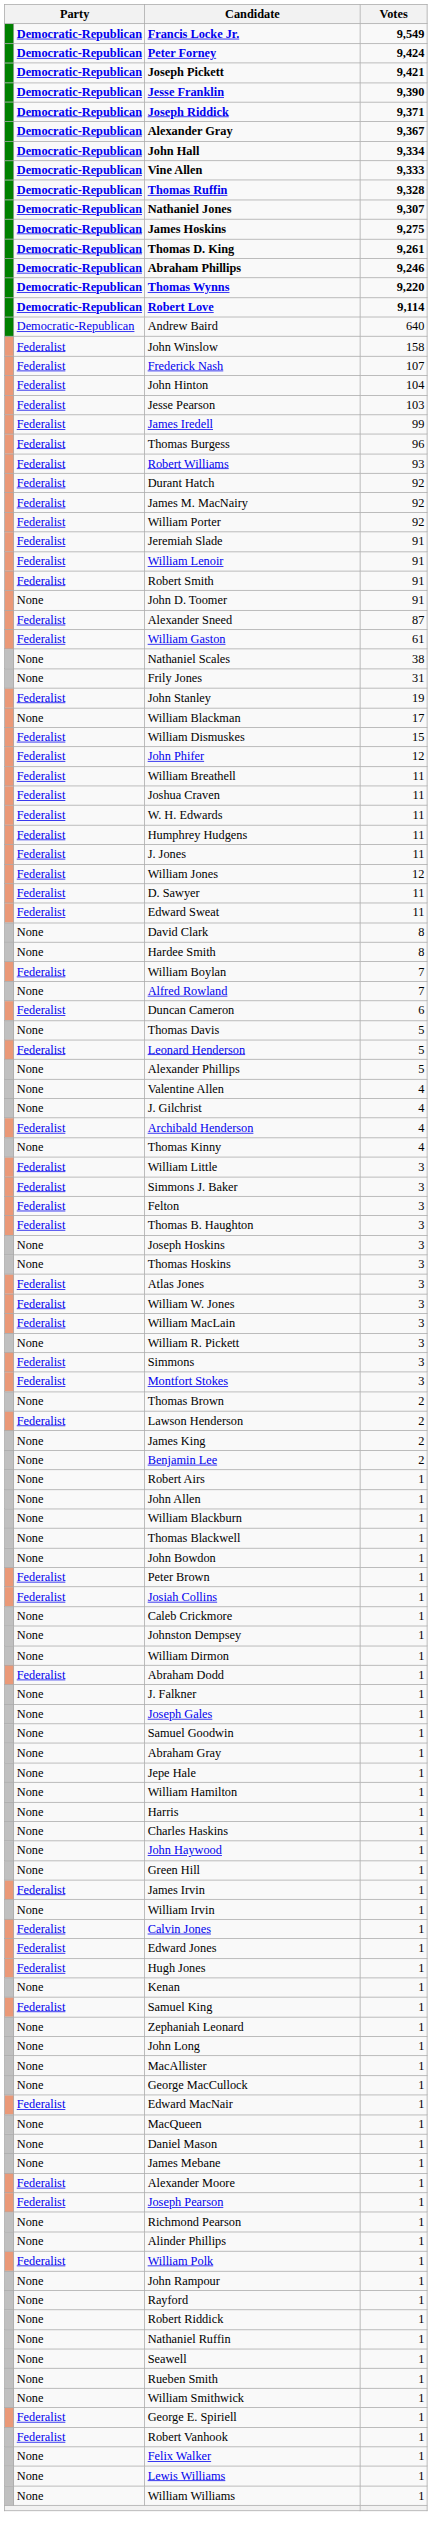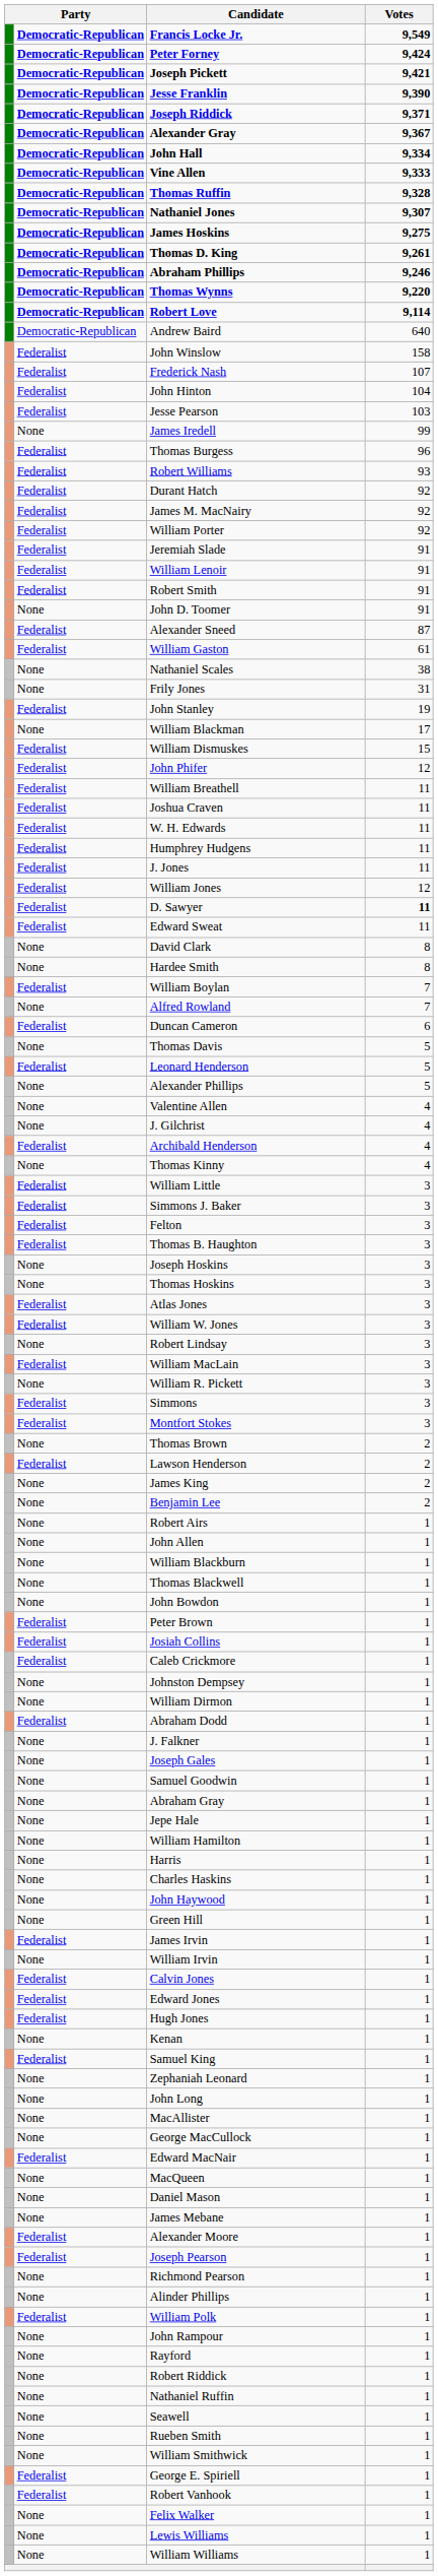 <table class=wikitable>
 <tr>
 <th colspan=2 style="width: 130px">Party</th>
 <th style="width: 17em">Candidate</th>
 <th style="width: 5em">Votes</th>
 </tr>
 <tr>
 <td style="background-color:#008000; width:5px;"></td>
 <td><strong><a href='#'>Democratic-Republican</a></strong></td>
 <td><strong><a href='#'>Francis Locke Jr.</a></strong></td>
 <td align=right><strong>9,549</strong></td>
 </tr>
 <tr>
 <td style="background-color:#008000; width:5px;"></td>
 <td><strong><a href='#'>Democratic-Republican</a></strong></td>
 <td><strong><a href='#'>Peter Forney</a></strong></td>
 <td align=right><strong>9,424</strong></td>
 </tr>
 <tr>
 <td style="background-color:#008000; width:5px;"></td>
 <td><strong><a href='#'>Democratic-Republican</a></strong></td>
 <td><strong>Joseph Pickett</strong></td>
 <td align=right><strong>9,421</strong></td>
 </tr>
 <tr>
 <td style="background-color:#008000; width:5px;"></td>
 <td><strong><a href='#'>Democratic-Republican</a></strong></td>
 <td><strong><a href='#'>Jesse Franklin</a></strong></td>
 <td align=right><strong>9,390</strong></td>
 </tr>
 <tr>
 <td style="background-color:#008000; width:5px;"></td>
 <td><strong><a href='#'>Democratic-Republican</a></strong></td>
 <td><strong><a href='#'>Joseph Riddick</a></strong></td>
 <td align=right><strong>9,371</strong></td>
 </tr>
 <tr>
 <td style="background-color:#008000; width:5px;"></td>
 <td><strong><a href='#'>Democratic-Republican</a></strong></td>
 <td><strong>Alexander Gray</strong></td>
 <td align=right><strong>9,367</strong></td>
 </tr>
 <tr>
 <td style="background-color:#008000; width:5px;"></td>
 <td><strong><a href='#'>Democratic-Republican</a></strong></td>
 <td><strong>John Hall</strong></td>
 <td align=right><strong>9,334</strong></td>
 </tr>
 <tr>
 <td style="background-color:#008000; width:5px;"></td>
 <td><strong><a href='#'>Democratic-Republican</a></strong></td>
 <td><strong>Vine Allen</strong></td>
 <td align=right><strong>9,333</strong></td>
 </tr>
 <tr>
 <td style="background-color:#008000; width:5px;"></td>
 <td><strong><a href='#'>Democratic-Republican</a></strong></td>
 <td><strong><a href='#'>Thomas Ruffin</a></strong></td>
 <td align=right><strong>9,328</strong></td>
 </tr>
 <tr>
 <td style="background-color:#008000; width:5px;"></td>
 <td><strong><a href='#'>Democratic-Republican</a></strong></td>
 <td><strong>Nathaniel Jones</strong></td>
 <td align=right><strong>9,307</strong></td>
 </tr>
 <tr>
 <td style="background-color:#008000; width:5px;"></td>
 <td><strong><a href='#'>Democratic-Republican</a></strong></td>
 <td><strong>James Hoskins</strong></td>
 <td align=right><strong>9,275</strong></td>
 </tr>
 <tr>
 <td style="background-color:#008000; width:5px;"></td>
 <td><strong><a href='#'>Democratic-Republican</a></strong></td>
 <td><strong>Thomas D. King</strong></td>
 <td align=right><strong>9,261</strong></td>
 </tr>
 <tr>
 <td style="background-color:#008000; width:5px;"></td>
 <td><strong><a href='#'>Democratic-Republican</a></strong></td>
 <td><strong>Abraham Phillips</strong></td>
 <td align=right><strong>9,246</strong></td>
 </tr>
 <tr>
 <td style="background-color:#008000; width:5px;"></td>
 <td><strong><a href='#'>Democratic-Republican</a></strong></td>
 <td><strong><a href='#'>Thomas Wynns</a></strong></td>
 <td align=right><strong>9,220</strong></td>
 </tr>
 <tr>
 <td style="background-color:#008000; width:5px;"></td>
 <td><strong><a href='#'>Democratic-Republican</a></strong></td>
 <td><strong><a href='#'>Robert Love</a></strong></td>
 <td align=right><strong>9,114</strong></td>
 </tr>
 <tr>
 <td style="background-color:#008000; width:5px;"></td>
 <td><a href='#'>Democratic-Republican</a></td>
 <td>Andrew Baird</td>
 <td align=right>640</td>
 </tr>
 <tr>
 <td style="background-color:#EA9978"></td>
 <td><a href='#'>Federalist</a></td>
 <td>John Winslow</td>
 <td align=right>158</td>
 </tr>
 <tr>
 <td style="background-color:#EA9978"></td>
 <td><a href='#'>Federalist</a></td>
 <td><a href='#'>Frederick Nash</a></td>
 <td align=right>107</td>
 </tr>
 <tr>
 <td style="background-color:#EA9978"></td>
 <td><a href='#'>Federalist</a></td>
 <td>John Hinton</td>
 <td align=right>104</td>
 </tr>
 <tr>
 <td style="background-color:#EA9978"></td>
 <td><a href='#'>Federalist</a></td>
 <td>Jesse Pearson</td>
 <td align=right>103</td>
 </tr>
 <tr>
 <td style="background-color:#EA9978"></td>
-<td><a href='#'>Federalist</a></td>
+<td>None</td>
 <td><a href='#'>James Iredell</a></td>
 <td align=right>99</td>
 </tr>
 <tr>
 <td style="background-color:#EA9978"></td>
 <td><a href='#'>Federalist</a></td>
 <td>Thomas Burgess</td>
 <td align=right>96</td>
 </tr>
 <tr>
 <td style="background-color:#EA9978"></td>
 <td><a href='#'>Federalist</a></td>
 <td><a href='#'>Robert Williams</a></td>
 <td align=right>93</td>
 </tr>
 <tr>
 <td style="background-color:#EA9978"></td>
 <td><a href='#'>Federalist</a></td>
 <td>Durant Hatch</td>
 <td align=right>92</td>
 </tr>
 <tr>
 <td style="background-color:#EA9978"></td>
 <td><a href='#'>Federalist</a></td>
 <td>James M. MacNairy</td>
 <td align=right>92</td>
 </tr>
 <tr>
 <td style="background-color:#EA9978"></td>
 <td><a href='#'>Federalist</a></td>
 <td>William Porter</td>
 <td align=right>92</td>
 </tr>
 <tr>
 <td style="background-color:#EA9978"></td>
 <td><a href='#'>Federalist</a></td>
 <td>Jeremiah Slade</td>
 <td align=right>91</td>
 </tr>
 <tr>
 <td style="background-color:#EA9978"></td>
 <td><a href='#'>Federalist</a></td>
 <td><a href='#'>William Lenoir</a></td>
 <td align=right>91</td>
 </tr>
 <tr>
 <td style="background-color:#EA9978"></td>
 <td><a href='#'>Federalist</a></td>
 <td>Robert Smith</td>
 <td align=right>91</td>
 </tr>
 <tr>
 <td style="background-color:#EA9978"></td>
 <td>None</td>
 <td>John D. Toomer</td>
 <td align=right>91</td>
 </tr>
 <tr>
 <td style="background-color:#EA9978"></td>
 <td><a href='#'>Federalist</a></td>
 <td>Alexander Sneed</td>
 <td align=right>87</td>
 </tr>
 <tr>
 <td style="background-color:#EA9978"></td>
 <td><a href='#'>Federalist</a></td>
 <td><a href='#'>William Gaston</a></td>
 <td align=right>61</td>
 </tr>
 <tr>
 <td style="background-color:#C0C0C0"></td>
 <td>None</td>
 <td>Nathaniel Scales</td>
 <td align=right>38</td>
 </tr>
 <tr>
 <td style="background-color:#C0C0C0"></td>
 <td>None</td>
 <td>Frily Jones</td>
 <td align=right>31</td>
 </tr>
 <tr>
 <td style="background-color:#EA9978"></td>
 <td><a href='#'>Federalist</a></td>
 <td>John Stanley</td>
 <td align=right>19</td>
 </tr>
 <tr>
 <td style="background-color:#EA9978"></td>
 <td>None</td>
 <td>William Blackman</td>
 <td align=right>17</td>
 </tr>
 <tr>
 <td style="background-color:#EA9978"></td>
 <td><a href='#'>Federalist</a></td>
 <td>William Dismuskes</td>
 <td align=right>15</td>
 </tr>
 <tr>
 <td style="background-color:#EA9978"></td>
 <td><a href='#'>Federalist</a></td>
 <td><a href='#'>John Phifer</a></td>
 <td align=right>12</td>
 </tr>
 <tr>
 <td style="background-color:#EA9978"></td>
 <td><a href='#'>Federalist</a></td>
 <td>William Breathell</td>
 <td align=right>11</td>
 </tr>
 <tr>
 <td style="background-color:#EA9978"></td>
 <td><a href='#'>Federalist</a></td>
 <td>Joshua Craven</td>
 <td align=right>11</td>
 </tr>
 <tr>
 <td style="background-color:#EA9978"></td>
 <td><a href='#'>Federalist</a></td>
 <td>W. H. Edwards</td>
 <td align=right>11</td>
 </tr>
 <tr>
 <td style="background-color:#EA9978"></td>
 <td><a href='#'>Federalist</a></td>
 <td>Humphrey Hudgens</td>
 <td align=right>11</td>
 </tr>
 <tr>
 <td style="background-color:#EA9978"></td>
 <td><a href='#'>Federalist</a></td>
 <td>J. Jones</td>
 <td align=right>11</td>
 </tr>
 <tr>
 <td style="background-color:#EA9978"></td>
 <td><a href='#'>Federalist</a></td>
 <td>William Jones</td>
 <td align=right>12</td>
 </tr>
 <tr>
 <td style="background-color:#EA9978"></td>
 <td><a href='#'>Federalist</a></td>
 <td>D. Sawyer</td>
-<td align=right>11</td>
+<td align=right><strong>11</strong></td>
 </tr>
 <tr>
 <td style="background-color:#EA9978"></td>
 <td><a href='#'>Federalist</a></td>
 <td>Edward Sweat</td>
 <td align=right>11</td>
 </tr>
 <tr>
 <td style="background-color:#C0C0C0"></td>
 <td>None</td>
 <td>David Clark</td>
 <td align=right>8</td>
 </tr>
 <tr>
 <td style="background-color:#C0C0C0"></td>
 <td>None</td>
 <td>Hardee Smith</td>
 <td align=right>8</td>
 </tr>
 <tr>
 <td style="background-color:#EA9978"></td>
 <td><a href='#'>Federalist</a></td>
 <td>William Boylan</td>
 <td align=right>7</td>
 </tr>
 <tr>
 <td style="background-color:#C0C0C0"></td>
 <td>None</td>
 <td><a href='#'>Alfred Rowland</a></td>
 <td align=right>7</td>
 </tr>
 <tr>
 <td style="background-color:#EA9978"></td>
 <td><a href='#'>Federalist</a></td>
 <td>Duncan Cameron</td>
 <td align=right>6</td>
 </tr>
 <tr>
 <td style="background-color:#C0C0C0"></td>
 <td>None</td>
 <td>Thomas Davis</td>
 <td align=right>5</td>
 </tr>
 <tr>
 <td style="background-color:#EA9978"></td>
 <td><a href='#'>Federalist</a></td>
 <td><a href='#'>Leonard Henderson</a></td>
 <td align=right>5</td>
 </tr>
 <tr>
 <td style="background-color:#C0C0C0"></td>
 <td>None</td>
 <td>Alexander Phillips</td>
 <td align=right>5</td>
 </tr>
 <tr>
 <td style="background-color:#C0C0C0"></td>
 <td>None</td>
 <td>Valentine Allen</td>
 <td align=right>4</td>
 </tr>
 <tr>
 <td style="background-color:#C0C0C0"></td>
 <td>None</td>
 <td>J. Gilchrist</td>
 <td align=right>4</td>
 </tr>
 <tr>
 <td style="background-color:#EA9978"></td>
 <td><a href='#'>Federalist</a></td>
 <td><a href='#'>Archibald Henderson</a></td>
 <td align=right>4</td>
 </tr>
 <tr>
 <td style="background-color:#C0C0C0"></td>
 <td>None</td>
 <td>Thomas Kinny</td>
 <td align=right>4</td>
 </tr>
 <tr>
 <td style="background-color:#EA9978"></td>
 <td><a href='#'>Federalist</a></td>
 <td>William Little</td>
 <td align=right>3</td>
 </tr>
 <tr>
 <td style="background-color:#EA9978"></td>
 <td><a href='#'>Federalist</a></td>
 <td>Simmons J. Baker</td>
 <td align=right>3</td>
 </tr>
 <tr>
 <td style="background-color:#EA9978"></td>
 <td><a href='#'>Federalist</a></td>
 <td>Felton</td>
 <td align=right>3</td>
 </tr>
 <tr>
 <td style="background-color:#EA9978"></td>
 <td><a href='#'>Federalist</a></td>
 <td>Thomas B. Haughton</td>
 <td align=right>3</td>
 </tr>
 <tr>
 <td style="background-color:#C0C0C0"></td>
 <td>None</td>
 <td>Joseph Hoskins</td>
 <td align=right>3</td>
 </tr>
 <tr>
 <td style="background-color:#C0C0C0"></td>
 <td>None</td>
 <td>Thomas Hoskins</td>
 <td align=right>3</td>
 </tr>
 <tr>
 <td style="background-color:#EA9978"></td>
 <td><a href='#'>Federalist</a></td>
 <td>Atlas Jones</td>
 <td align=right>3</td>
 </tr>
 <tr>
 <td style="background-color:#EA9978"></td>
 <td><a href='#'>Federalist</a></td>
 <td>William W. Jones</td>
 <td align=right>3</td>
 </tr>
 <tr>
+<td style="background-color:#C0C0C0"></td>
+<td>None</td>
+<td>Robert Lindsay</td>
+<td align=right>3</td>
+</tr>
+<tr>
 <td style="background-color:#EA9978"></td>
 <td><a href='#'>Federalist</a></td>
 <td>William MacLain</td>
 <td align=right>3</td>
 </tr>
 <tr>
 <td style="background-color:#C0C0C0"></td>
 <td>None</td>
 <td>William R. Pickett</td>
 <td align=right>3</td>
 </tr>
 <tr>
 <td style="background-color:#EA9978"></td>
 <td><a href='#'>Federalist</a></td>
 <td>Simmons</td>
 <td align=right>3</td>
 </tr>
 <tr>
 <td style="background-color:#EA9978"></td>
 <td><a href='#'>Federalist</a></td>
 <td><a href='#'>Montfort Stokes</a></td>
 <td align=right>3</td>
 </tr>
 <tr>
 <td style="background-color:#C0C0C0"></td>
 <td>None</td>
 <td>Thomas Brown</td>
 <td align=right>2</td>
 </tr>
 <tr>
 <td style="background-color:#EA9978"></td>
 <td><a href='#'>Federalist</a></td>
 <td>Lawson Henderson</td>
 <td align=right>2</td>
 </tr>
 <tr>
 <td style="background-color:#C0C0C0"></td>
 <td>None</td>
 <td>James King</td>
 <td align=right>2</td>
 </tr>
 <tr>
 <td style="background-color:#C0C0C0"></td>
 <td>None</td>
 <td><a href='#'>Benjamin Lee</a></td>
 <td align=right>2</td>
 </tr>
 <tr>
 <td style="background-color:#C0C0C0"></td>
 <td>None</td>
 <td>Robert Airs</td>
 <td align=right>1</td>
 </tr>
 <tr>
 <td style="background-color:#C0C0C0"></td>
 <td>None</td>
 <td>John Allen</td>
 <td align=right>1</td>
 </tr>
 <tr>
 <td style="background-color:#C0C0C0"></td>
 <td>None</td>
 <td>William Blackburn</td>
 <td align=right>1</td>
 </tr>
 <tr>
 <td style="background-color:#C0C0C0"></td>
 <td>None</td>
 <td>Thomas Blackwell</td>
 <td align=right>1</td>
 </tr>
 <tr>
 <td style="background-color:#C0C0C0"></td>
 <td>None</td>
 <td>John Bowdon</td>
 <td align=right>1</td>
 </tr>
 <tr>
 <td style="background-color:#EA9978"></td>
 <td><a href='#'>Federalist</a></td>
 <td>Peter Brown</td>
 <td align=right>1</td>
 </tr>
 <tr>
 <td style="background-color:#EA9978"></td>
 <td><a href='#'>Federalist</a></td>
 <td><a href='#'>Josiah Collins</a></td>
 <td align=right>1</td>
 </tr>
 <tr>
 <td style="background-color:#C0C0C0"></td>
-<td>None</td>
+<td><a href='#'>Federalist</a></td>
 <td>Caleb Crickmore</td>
 <td align=right>1</td>
 </tr>
 <tr>
 <td style="background-color:#C0C0C0"></td>
 <td>None</td>
 <td>Johnston Dempsey</td>
 <td align=right>1</td>
 </tr>
 <tr>
 <td style="background-color:#C0C0C0"></td>
 <td>None</td>
 <td>William Dirmon</td>
 <td align=right>1</td>
 </tr>
 <tr>
 <td style="background-color:#EA9978"></td>
 <td><a href='#'>Federalist</a></td>
 <td>Abraham Dodd</td>
 <td align=right>1</td>
 </tr>
 <tr>
 <td style="background-color:#C0C0C0"></td>
 <td>None</td>
 <td>J. Falkner</td>
 <td align=right>1</td>
 </tr>
 <tr>
 <td style="background-color:#C0C0C0"></td>
 <td>None</td>
 <td><a href='#'>Joseph Gales</a></td>
 <td align=right>1</td>
 </tr>
 <tr>
 <td style="background-color:#C0C0C0"></td>
 <td>None</td>
 <td>Samuel Goodwin</td>
 <td align=right>1</td>
 </tr>
 <tr>
 <td style="background-color:#C0C0C0"></td>
 <td>None</td>
 <td>Abraham Gray</td>
 <td align=right>1</td>
 </tr>
 <tr>
 <td style="background-color:#C0C0C0"></td>
 <td>None</td>
 <td>Jepe Hale</td>
 <td align=right>1</td>
 </tr>
 <tr>
 <td style="background-color:#C0C0C0"></td>
 <td>None</td>
 <td>William Hamilton</td>
 <td align=right>1</td>
 </tr>
 <tr>
 <td style="background-color:#C0C0C0"></td>
 <td>None</td>
 <td>Harris</td>
 <td align=right>1</td>
 </tr>
 <tr>
 <td style="background-color:#C0C0C0"></td>
 <td>None</td>
 <td>Charles Haskins</td>
 <td align=right>1</td>
 </tr>
 <tr>
 <td style="background-color:#C0C0C0"></td>
 <td>None</td>
 <td><a href='#'>John Haywood</a></td>
 <td align=right>1</td>
 </tr>
 <tr>
 <td style="background-color:#C0C0C0"></td>
 <td>None</td>
 <td>Green Hill</td>
 <td align=right>1</td>
 </tr>
 <tr>
 <td style="background-color:#EA9978"></td>
 <td><a href='#'>Federalist</a></td>
 <td>James Irvin</td>
 <td align=right>1</td>
 </tr>
 <tr>
 <td style="background-color:#C0C0C0"></td>
 <td>None</td>
 <td>William Irvin</td>
 <td align=right>1</td>
 </tr>
 <tr>
 <td style="background-color:#EA9978"></td>
 <td><a href='#'>Federalist</a></td>
 <td><a href='#'>Calvin Jones</a></td>
 <td align=right>1</td>
 </tr>
 <tr>
 <td style="background-color:#EA9978"></td>
 <td><a href='#'>Federalist</a></td>
 <td>Edward Jones</td>
 <td align=right>1</td>
 </tr>
 <tr>
 <td style="background-color:#EA9978"></td>
 <td><a href='#'>Federalist</a></td>
 <td>Hugh Jones</td>
 <td align=right>1</td>
 </tr>
 <tr>
 <td style="background-color:#C0C0C0"></td>
 <td>None</td>
 <td>Kenan</td>
 <td align=right>1</td>
 </tr>
 <tr>
 <td style="background-color:#EA9978"></td>
 <td><a href='#'>Federalist</a></td>
 <td>Samuel King</td>
 <td align=right>1</td>
 </tr>
 <tr>
 <td style="background-color:#C0C0C0"></td>
 <td>None</td>
 <td>Zephaniah Leonard</td>
 <td align=right>1</td>
 </tr>
 <tr>
 <td style="background-color:#C0C0C0"></td>
 <td>None</td>
 <td>John Long</td>
 <td align=right>1</td>
 </tr>
 <tr>
 <td style="background-color:#C0C0C0"></td>
 <td>None</td>
 <td>MacAllister</td>
 <td align=right>1</td>
 </tr>
 <tr>
 <td style="background-color:#C0C0C0"></td>
 <td>None</td>
 <td>George MacCullock</td>
 <td align=right>1</td>
 </tr>
 <tr>
 <td style="background-color:#EA9978"></td>
 <td><a href='#'>Federalist</a></td>
 <td>Edward MacNair</td>
 <td align=right>1</td>
 </tr>
 <tr>
 <td style="background-color:#C0C0C0"></td>
 <td>None</td>
 <td>MacQueen</td>
 <td align=right>1</td>
 </tr>
 <tr>
 <td style="background-color:#C0C0C0"></td>
 <td>None</td>
 <td>Daniel Mason</td>
 <td align=right>1</td>
 </tr>
 <tr>
 <td style="background-color:#C0C0C0"></td>
 <td>None</td>
 <td>James Mebane</td>
 <td align=right>1</td>
 </tr>
 <tr>
 <td style="background-color:#EA9978"></td>
 <td><a href='#'>Federalist</a></td>
 <td>Alexander Moore</td>
 <td align=right>1</td>
 </tr>
 <tr>
 <td style="background-color:#EA9978"></td>
 <td><a href='#'>Federalist</a></td>
 <td><a href='#'>Joseph Pearson</a></td>
 <td align=right>1</td>
 </tr>
 <tr>
 <td style="background-color:#C0C0C0"></td>
 <td>None</td>
 <td>Richmond Pearson</td>
 <td align=right>1</td>
 </tr>
 <tr>
 <td style="background-color:#C0C0C0"></td>
 <td>None</td>
 <td>Alinder Phillips</td>
 <td align=right>1</td>
 </tr>
 <tr>
 <td style="background-color:#EA9978"></td>
 <td><a href='#'>Federalist</a></td>
 <td><a href='#'>William Polk</a></td>
 <td align=right>1</td>
 </tr>
 <tr>
 <td style="background-color:#C0C0C0"></td>
 <td>None</td>
 <td>John Rampour</td>
 <td align=right>1</td>
 </tr>
 <tr>
 <td style="background-color:#C0C0C0"></td>
 <td>None</td>
 <td>Rayford</td>
 <td align=right>1</td>
 </tr>
 <tr>
 <td style="background-color:#C0C0C0"></td>
 <td>None</td>
 <td>Robert Riddick</td>
 <td align=right>1</td>
 </tr>
 <tr>
 <td style="background-color:#C0C0C0"></td>
 <td>None</td>
 <td>Nathaniel Ruffin</td>
 <td align=right>1</td>
 </tr>
 <tr>
 <td style="background-color:#C0C0C0"></td>
 <td>None</td>
 <td>Seawell</td>
 <td align=right>1</td>
 </tr>
 <tr>
 <td style="background-color:#C0C0C0"></td>
 <td>None</td>
 <td>Rueben Smith</td>
 <td align=right>1</td>
 </tr>
 <tr>
 <td style="background-color:#C0C0C0"></td>
 <td>None</td>
 <td>William Smithwick</td>
 <td align=right>1</td>
 </tr>
 <tr>
 <td style="background-color:#EA9978"></td>
 <td><a href='#'>Federalist</a></td>
 <td>George E. Spiriell</td>
 <td align=right>1</td>
 </tr>
 <tr>
 <td style="background-color:#C0C0C0"></td>
 <td><a href='#'>Federalist</a></td>
 <td>Robert Vanhook</td>
 <td align=right>1</td>
 </tr>
 <tr>
 <td style="background-color:#C0C0C0"></td>
 <td>None</td>
 <td><a href='#'>Felix Walker</a></td>
 <td align=right>1</td>
 </tr>
 <tr>
 <td style="background-color:#C0C0C0"></td>
 <td>None</td>
 <td><a href='#'>Lewis Williams</a></td>
 <td align=right>1</td>
 </tr>
 <tr>
 <td style="background-color:#C0C0C0"></td>
 <td>None</td>
 <td>William Williams</td>
 <td align=right>1</td>
 </tr>
 <tr>
 <th colspan=3></th>
 <th></th>
 </tr>
 </table>
